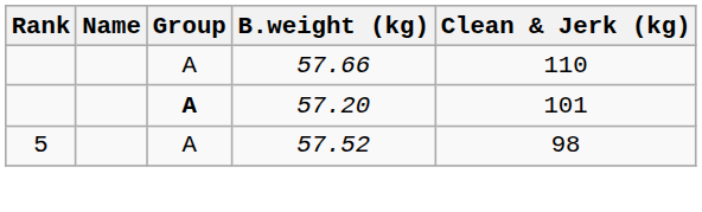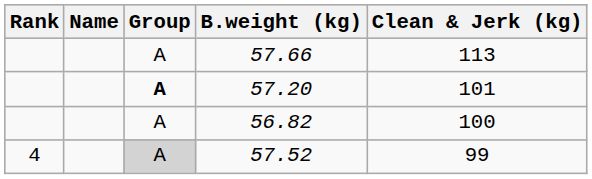 <table class="wikitable sortable" style="text-align:center;">
 <tr>
 <th>Rank</th>
 <th>Name</th>
 <th>Group</th>
 <th>B.weight (kg)</th>
 <th>Clean & Jerk (kg)</th>
 </tr>
 <tr>
 <td></td>
 <td align=left></td>
 <td>A</td>
 <td><em>57.66</em></td>
-<td>110</td>
+<td>113</td>
 </tr>
 <tr>
 <td></td>
 <td align=left></td>
 <td><strong>A</strong></td>
 <td><em>57.20</em></td>
 <td>101</td>
 </tr>
 <tr>
-<td>5</td>
+<td></td>
 <td align=left></td>
 <td>A</td>
+<td><em>56.82</em></td>
+<td>100</td>
+</tr>
+<tr>
+<td>4</td>
+<td align=left></td>
+<td style="background: lightgrey;">A</td>
 <td><em>57.52</em></td>
-<td>98</td>
+<td>99</td>
 </tr>
 </table>
